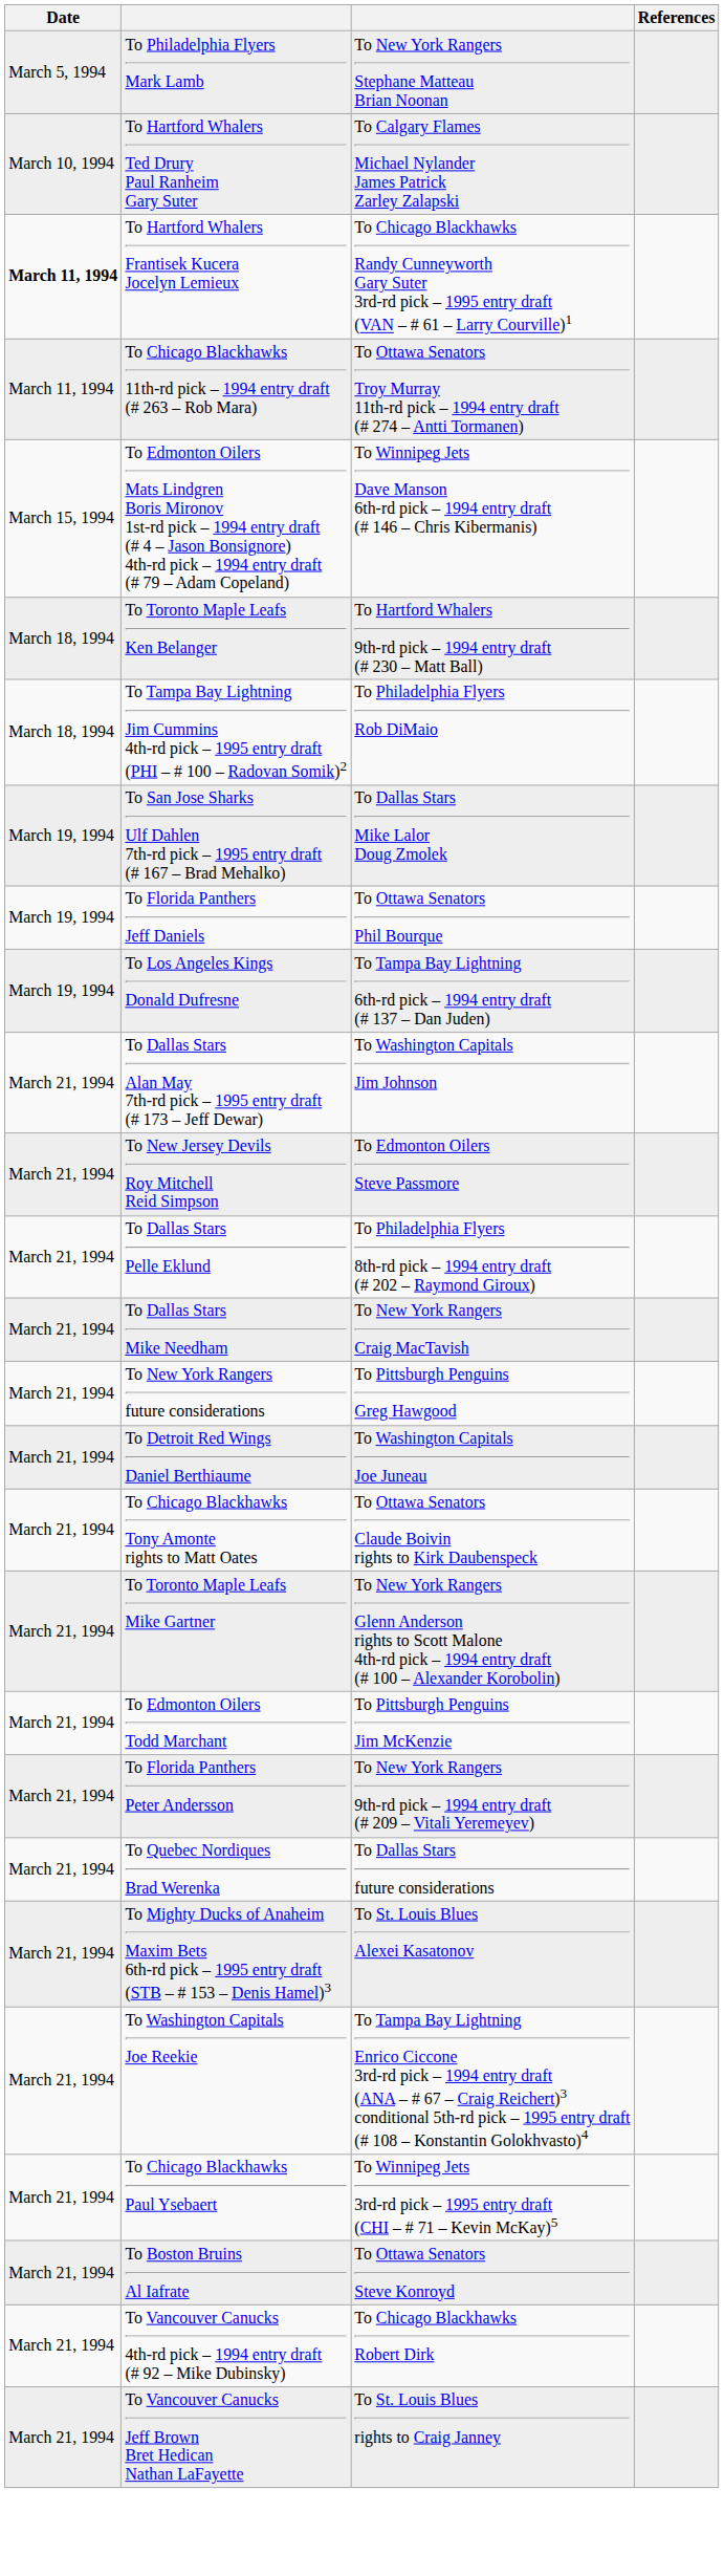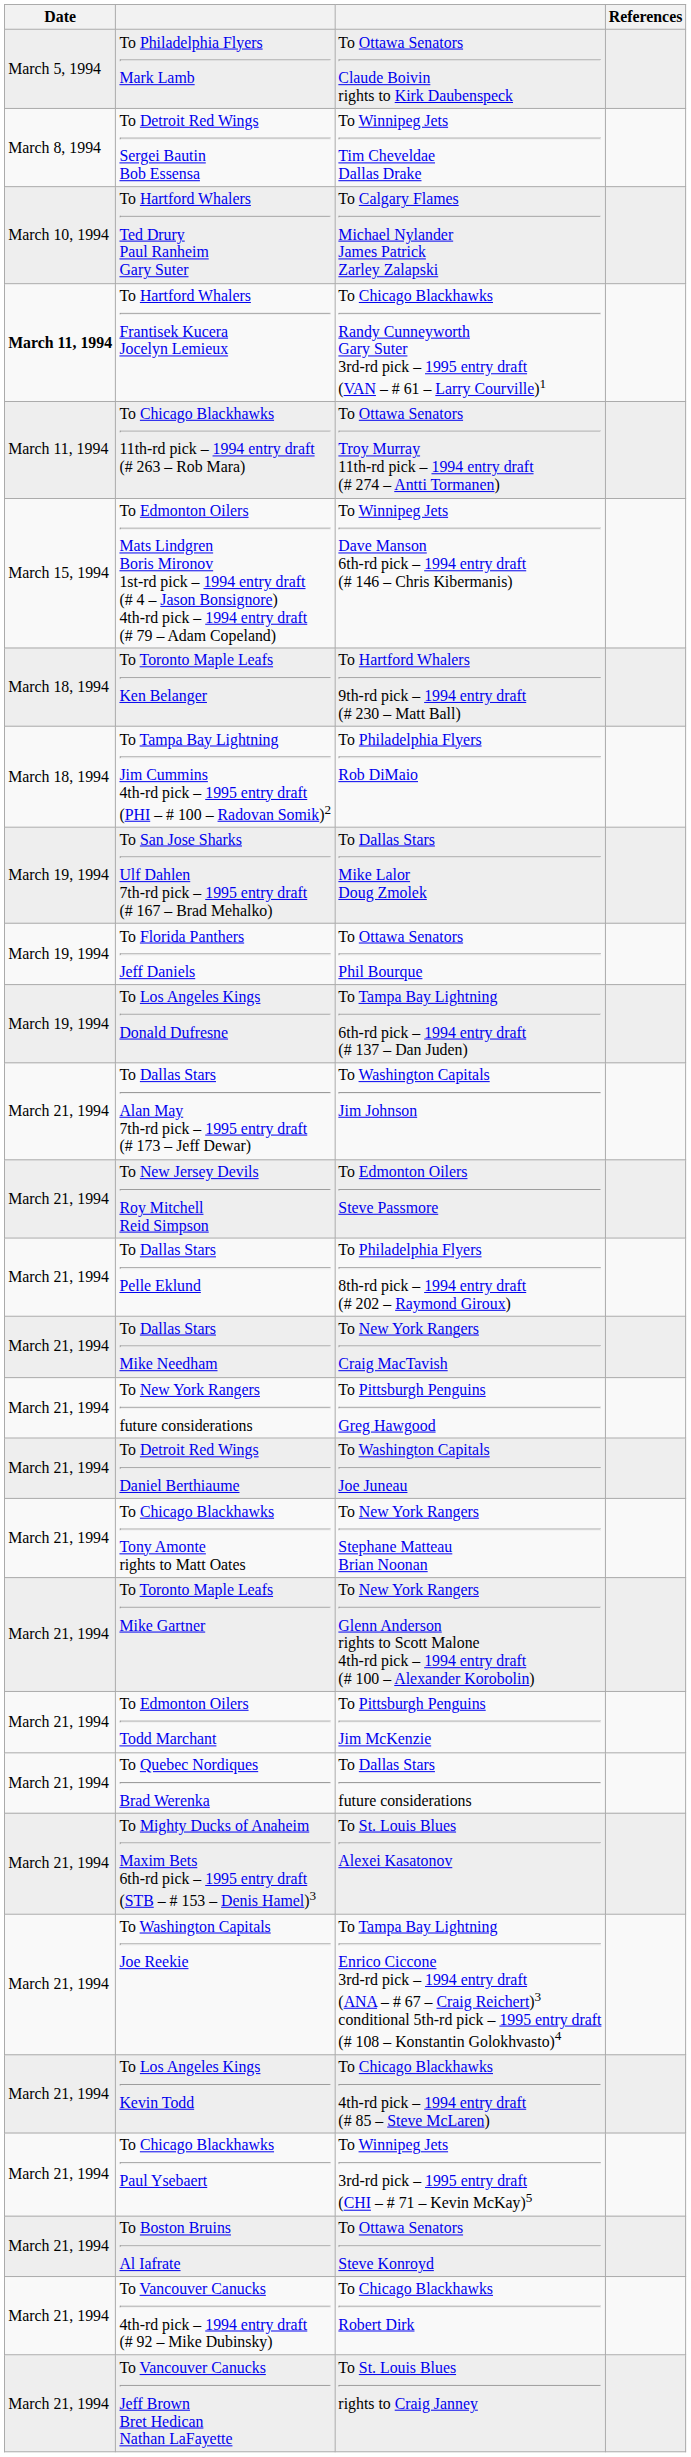 <table class="wikitable">
 <tr>
 <th>Date</th>
 <th></th>
 <th></th>
 <th>References</th>
 </tr>
 <tr bgcolor="#eeeeee">
 <td>March 5, 1994</td>
 <td valign="top">To <a href='#'>Philadelphia Flyers</a><hr><a href='#'>Mark Lamb</a></td>
-<td valign="top">To <a href='#'>New York Rangers</a><hr><a href='#'>Stephane Matteau</a><br><a href='#'>Brian Noonan</a></td>
+<td valign="top">To <a href='#'>Ottawa Senators</a><hr><a href='#'>Claude Boivin</a><br>rights to <a href='#'>Kirk Daubenspeck</a></td>
+<td></td>
+</tr>
+<tr>
+<td>March 8, 1994</td>
+<td valign="top">To <a href='#'>Detroit Red Wings</a><hr><a href='#'>Sergei Bautin</a><br><a href='#'>Bob Essensa</a></td>
+<td valign="top">To <a href='#'>Winnipeg Jets</a><hr><a href='#'>Tim Cheveldae</a><br><a href='#'>Dallas Drake</a></td>
 <td></td>
 </tr>
 <tr bgcolor="#eeeeee">
 <td>March 10, 1994</td>
 <td valign="top">To <a href='#'>Hartford Whalers</a><hr><a href='#'>Ted Drury</a><br><a href='#'>Paul Ranheim</a><br><a href='#'>Gary Suter</a></td>
 <td valign="top">To <a href='#'>Calgary Flames</a><hr><a href='#'>Michael Nylander</a><br><a href='#'>James Patrick</a><br><a href='#'>Zarley Zalapski</a></td>
 <td></td>
 </tr>
 <tr>
 <td><strong>March 11, 1994</strong></td>
 <td valign="top">To <a href='#'>Hartford Whalers</a><hr><a href='#'>Frantisek Kucera</a><br><a href='#'>Jocelyn Lemieux</a></td>
 <td valign="top">To <a href='#'>Chicago Blackhawks</a><hr><a href='#'>Randy Cunneyworth</a><br><a href='#'>Gary Suter</a><br>3rd-rd pick – <a href='#'>1995 entry draft</a><br>(<a href='#'>VAN</a> – # 61 – <a href='#'>Larry Courville</a>)<sup>1</sup></td>
 <td></td>
 </tr>
 <tr bgcolor="#eeeeee">
 <td>March 11, 1994</td>
 <td valign="top">To <a href='#'>Chicago Blackhawks</a><hr>11th-rd pick – <a href='#'>1994 entry draft</a><br>(# 263 – Rob Mara)</td>
 <td valign="top">To <a href='#'>Ottawa Senators</a><hr><a href='#'>Troy Murray</a><br>11th-rd pick – <a href='#'>1994 entry draft</a><br>(# 274 – <a href='#'>Antti Tormanen</a>)</td>
 <td></td>
 </tr>
 <tr>
 <td>March 15, 1994</td>
 <td valign="top">To <a href='#'>Edmonton Oilers</a><hr><a href='#'>Mats Lindgren</a><br><a href='#'>Boris Mironov</a><br>1st-rd pick – <a href='#'>1994 entry draft</a><br>(# 4 – <a href='#'>Jason Bonsignore</a>)<br>4th-rd pick – <a href='#'>1994 entry draft</a><br>(# 79 – Adam Copeland)</td>
 <td valign="top">To <a href='#'>Winnipeg Jets</a><hr><a href='#'>Dave Manson</a><br>6th-rd pick – <a href='#'>1994 entry draft</a><br>(# 146 – Chris Kibermanis)</td>
 <td></td>
 </tr>
 <tr bgcolor="#eeeeee">
 <td>March 18, 1994</td>
 <td valign="top">To <a href='#'>Toronto Maple Leafs</a><hr><a href='#'>Ken Belanger</a></td>
 <td valign="top">To <a href='#'>Hartford Whalers</a><hr>9th-rd pick – <a href='#'>1994 entry draft</a><br>(# 230 – Matt Ball)</td>
 <td></td>
 </tr>
 <tr>
 <td>March 18, 1994</td>
 <td valign="top">To <a href='#'>Tampa Bay Lightning</a><hr><a href='#'>Jim Cummins</a><br>4th-rd pick – <a href='#'>1995 entry draft</a><br>(<a href='#'>PHI</a> – # 100 – <a href='#'>Radovan Somik</a>)<sup>2</sup></td>
 <td valign="top">To <a href='#'>Philadelphia Flyers</a><hr><a href='#'>Rob DiMaio</a></td>
 <td></td>
 </tr>
 <tr bgcolor="#eeeeee">
 <td>March 19, 1994</td>
 <td valign="top">To <a href='#'>San Jose Sharks</a><hr><a href='#'>Ulf Dahlen</a><br>7th-rd pick – <a href='#'>1995 entry draft</a><br>(# 167 – Brad Mehalko)</td>
 <td valign="top">To <a href='#'>Dallas Stars</a><hr><a href='#'>Mike Lalor</a><br><a href='#'>Doug Zmolek</a></td>
 <td></td>
 </tr>
 <tr>
 <td>March 19, 1994</td>
 <td valign="top">To <a href='#'>Florida Panthers</a><hr><a href='#'>Jeff Daniels</a></td>
 <td valign="top">To <a href='#'>Ottawa Senators</a><hr><a href='#'>Phil Bourque</a></td>
 <td></td>
 </tr>
 <tr bgcolor="#eeeeee">
 <td>March 19, 1994</td>
 <td valign="top">To <a href='#'>Los Angeles Kings</a><hr><a href='#'>Donald Dufresne</a></td>
 <td valign="top">To <a href='#'>Tampa Bay Lightning</a><hr>6th-rd pick – <a href='#'>1994 entry draft</a><br>(# 137 – Dan Juden)</td>
 <td></td>
 </tr>
 <tr>
 <td>March 21, 1994</td>
 <td valign="top">To <a href='#'>Dallas Stars</a><hr><a href='#'>Alan May</a><br>7th-rd pick – <a href='#'>1995 entry draft</a><br>(# 173 – Jeff Dewar)</td>
 <td valign="top">To <a href='#'>Washington Capitals</a><hr><a href='#'>Jim Johnson</a></td>
 <td></td>
 </tr>
 <tr bgcolor="#eeeeee">
 <td>March 21, 1994</td>
 <td valign="top">To <a href='#'>New Jersey Devils</a><hr><a href='#'>Roy Mitchell</a><br><a href='#'>Reid Simpson</a></td>
 <td valign="top">To <a href='#'>Edmonton Oilers</a><hr><a href='#'>Steve Passmore</a></td>
 <td></td>
 </tr>
 <tr>
 <td>March 21, 1994</td>
 <td valign="top">To <a href='#'>Dallas Stars</a><hr><a href='#'>Pelle Eklund</a></td>
 <td valign="top">To <a href='#'>Philadelphia Flyers</a><hr>8th-rd pick – <a href='#'>1994 entry draft</a><br>(# 202 – <a href='#'>Raymond Giroux</a>)</td>
 <td></td>
 </tr>
 <tr bgcolor="#eeeeee">
 <td>March 21, 1994</td>
 <td valign="top">To <a href='#'>Dallas Stars</a><hr><a href='#'>Mike Needham</a></td>
 <td valign="top">To <a href='#'>New York Rangers</a><hr><a href='#'>Craig MacTavish</a></td>
 <td></td>
 </tr>
 <tr>
 <td>March 21, 1994</td>
 <td valign="top">To <a href='#'>New York Rangers</a><hr>future considerations</td>
 <td valign="top">To <a href='#'>Pittsburgh Penguins</a><hr><a href='#'>Greg Hawgood</a></td>
 <td></td>
 </tr>
 <tr bgcolor="#eeeeee">
 <td>March 21, 1994</td>
 <td valign="top">To <a href='#'>Detroit Red Wings</a><hr><a href='#'>Daniel Berthiaume</a></td>
 <td valign="top">To <a href='#'>Washington Capitals</a><hr><a href='#'>Joe Juneau</a></td>
 <td></td>
 </tr>
 <tr>
 <td>March 21, 1994</td>
 <td valign="top">To <a href='#'>Chicago Blackhawks</a><hr><a href='#'>Tony Amonte</a><br>rights to Matt Oates</td>
-<td valign="top">To <a href='#'>Ottawa Senators</a><hr><a href='#'>Claude Boivin</a><br>rights to <a href='#'>Kirk Daubenspeck</a></td>
+<td valign="top">To <a href='#'>New York Rangers</a><hr><a href='#'>Stephane Matteau</a><br><a href='#'>Brian Noonan</a></td>
 <td></td>
 </tr>
 <tr bgcolor="#eeeeee">
 <td>March 21, 1994</td>
 <td valign="top">To <a href='#'>Toronto Maple Leafs</a><hr><a href='#'>Mike Gartner</a></td>
 <td valign="top">To <a href='#'>New York Rangers</a><hr><a href='#'>Glenn Anderson</a><br>rights to Scott Malone<br>4th-rd pick – <a href='#'>1994 entry draft</a><br>(# 100 – <a href='#'>Alexander Korobolin</a>)</td>
 <td></td>
 </tr>
 <tr>
 <td>March 21, 1994</td>
 <td valign="top">To <a href='#'>Edmonton Oilers</a><hr><a href='#'>Todd Marchant</a></td>
 <td valign="top">To <a href='#'>Pittsburgh Penguins</a><hr><a href='#'>Jim McKenzie</a></td>
-<td></td>
-</tr>
-<tr bgcolor="#eeeeee">
-<td>March 21, 1994</td>
-<td valign="top">To <a href='#'>Florida Panthers</a><hr><a href='#'>Peter Andersson</a></td>
-<td valign="top">To <a href='#'>New York Rangers</a><hr>9th-rd pick – <a href='#'>1994 entry draft</a><br>(# 209 – <a href='#'>Vitali Yeremeyev</a>)</td>
 <td></td>
 </tr>
 <tr>
 <td>March 21, 1994</td>
 <td valign="top">To <a href='#'>Quebec Nordiques</a><hr><a href='#'>Brad Werenka</a></td>
 <td valign="top">To <a href='#'>Dallas Stars</a><hr>future considerations</td>
 <td></td>
 </tr>
 <tr bgcolor="#eeeeee">
 <td>March 21, 1994</td>
 <td valign="top">To <a href='#'>Mighty Ducks of Anaheim</a><hr><a href='#'>Maxim Bets</a><br>6th-rd pick – <a href='#'>1995 entry draft</a><br>(<a href='#'>STB</a> – # 153 – <a href='#'>Denis Hamel</a>)<sup>3</sup></td>
 <td valign="top">To <a href='#'>St. Louis Blues</a><hr><a href='#'>Alexei Kasatonov</a></td>
 <td></td>
 </tr>
 <tr>
 <td>March 21, 1994</td>
 <td valign="top">To <a href='#'>Washington Capitals</a><hr><a href='#'>Joe Reekie</a></td>
 <td valign="top">To <a href='#'>Tampa Bay Lightning</a><hr><a href='#'>Enrico Ciccone</a><br>3rd-rd pick – <a href='#'>1994 entry draft</a><br>(<a href='#'>ANA</a> – # 67 – <a href='#'>Craig Reichert</a>)<sup>3</sup><br>conditional 5th-rd pick – <a href='#'>1995 entry draft</a><br>(# 108 – Konstantin Golokhvasto)<sup>4</sup></td>
+<td></td>
+</tr>
+<tr bgcolor="#eeeeee">
+<td>March 21, 1994</td>
+<td valign="top">To <a href='#'>Los Angeles Kings</a><hr><a href='#'>Kevin Todd</a></td>
+<td valign="top">To <a href='#'>Chicago Blackhawks</a><hr>4th-rd pick – <a href='#'>1994 entry draft</a><br>(# 85 – <a href='#'>Steve McLaren</a>)</td>
 <td></td>
 </tr>
 <tr>
 <td>March 21, 1994</td>
 <td valign="top">To <a href='#'>Chicago Blackhawks</a><hr><a href='#'>Paul Ysebaert</a></td>
 <td valign="top">To <a href='#'>Winnipeg Jets</a><hr>3rd-rd pick – <a href='#'>1995 entry draft</a><br>(<a href='#'>CHI</a> – # 71 – Kevin McKay)<sup>5</sup></td>
 <td></td>
 </tr>
 <tr bgcolor="#eeeeee">
 <td>March 21, 1994</td>
 <td valign="top">To <a href='#'>Boston Bruins</a><hr><a href='#'>Al Iafrate</a></td>
 <td valign="top">To <a href='#'>Ottawa Senators</a><hr><a href='#'>Steve Konroyd</a></td>
 <td></td>
 </tr>
 <tr>
 <td>March 21, 1994</td>
 <td valign="top">To <a href='#'>Vancouver Canucks</a><hr>4th-rd pick – <a href='#'>1994 entry draft</a><br>(# 92 – Mike Dubinsky)</td>
 <td valign="top">To <a href='#'>Chicago Blackhawks</a><hr><a href='#'>Robert Dirk</a></td>
 <td></td>
 </tr>
 <tr bgcolor="#eeeeee">
 <td>March 21, 1994</td>
 <td valign="top">To <a href='#'>Vancouver Canucks</a><hr><a href='#'>Jeff Brown</a><br><a href='#'>Bret Hedican</a><br><a href='#'>Nathan LaFayette</a></td>
 <td valign="top">To <a href='#'>St. Louis Blues</a><hr>rights to <a href='#'>Craig Janney</a></td>
 <td></td>
 </tr>
 </table>
